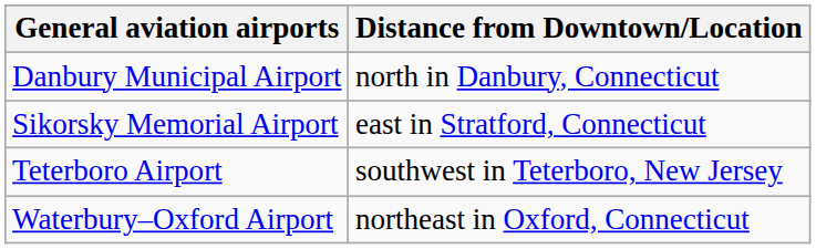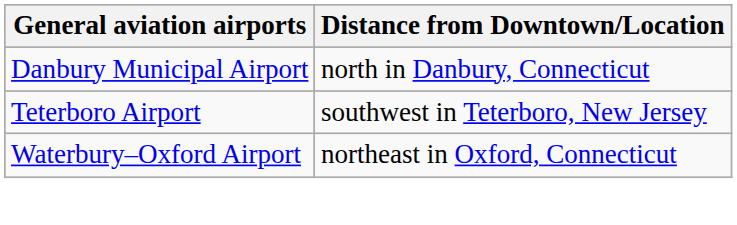 <table class="wikitable">
 <tr>
 <th>General aviation airports</th>
 <th>Distance from Downtown/Location</th>
 </tr>
 <tr>
 <td><a href='#'>Danbury Municipal Airport</a></td>
 <td> north in <a href='#'>Danbury, Connecticut</a></td>
 </tr>
 <tr>
-<td><a href='#'>Sikorsky Memorial Airport</a></td>
-<td> east in <a href='#'>Stratford, Connecticut</a></td>
-</tr>
-<tr>
 <td><a href='#'>Teterboro Airport</a></td>
 <td> southwest in <a href='#'>Teterboro, New Jersey</a></td>
 </tr>
 <tr>
 <td><a href='#'>Waterbury–Oxford Airport</a></td>
 <td> northeast in <a href='#'>Oxford, Connecticut</a></td>
 </tr>
 </table>
